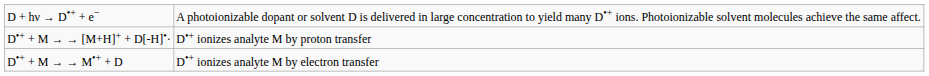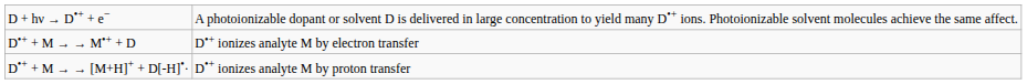 <table class="wikitable">
 <tr>
 <td>D + hν → D<sup>•+</sup> + e<sup>−</sup></td>
 <td>A photoionizable dopant or solvent D is delivered in large concentration to yield many D<sup>•+</sup> ions. Photoionizable solvent molecules achieve the same affect.</td>
 </tr>
 <tr>
+<td>D<sup>•+</sup> + M → → M<sup>•+</sup> + D</td>
+<td>D<sup>•+</sup> ionizes analyte M by electron transfer</td>
+</tr>
+<tr>
 <td>D<sup>•+</sup> + M → → [M+H]<sup>+</sup> + D[-H]<sup>•</sup>·</td>
 <td>D<sup>•+</sup> ionizes analyte M by proton transfer</td>
 </tr>
-<tr>
-<td>D<sup>•+</sup> + M → → M<sup>•+</sup> + D</td>
-<td>D<sup>•+</sup> ionizes analyte M by electron transfer</td>
-</tr>
 </table>
